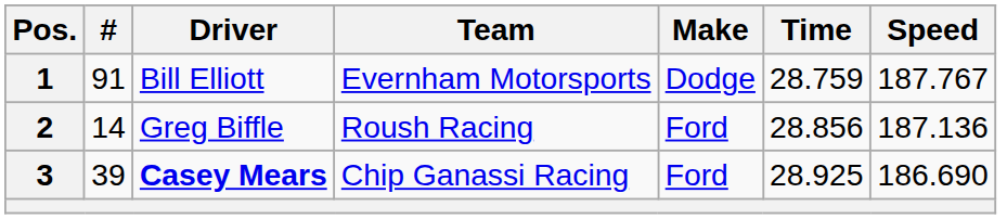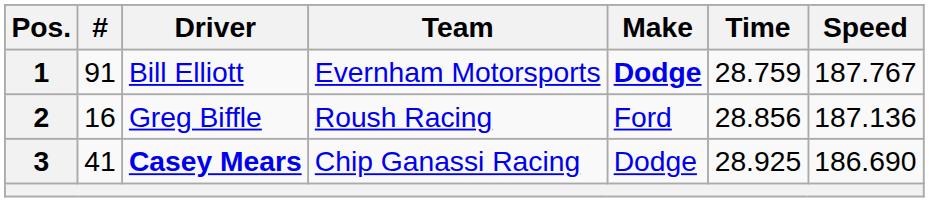 <table class="wikitable" style="font-size:95%">
 <tr>
 <th>Pos.</th>
 <th>#</th>
 <th>Driver</th>
 <th>Team</th>
 <th>Make</th>
 <th>Time</th>
 <th>Speed</th>
 </tr>
 <tr>
 <th>1</th>
 <td>91</td>
 <td><a href='#'>Bill Elliott</a></td>
 <td><a href='#'>Evernham Motorsports</a></td>
-<td><a href='#'>Dodge</a></td>
+<td><strong><a href='#'>Dodge</a></strong></td>
 <td>28.759</td>
 <td>187.767</td>
 </tr>
 <tr>
 <th>2</th>
-<td>14</td>
+<td>16</td>
 <td><a href='#'>Greg Biffle</a></td>
 <td><a href='#'>Roush Racing</a></td>
 <td><a href='#'>Ford</a></td>
 <td>28.856</td>
 <td>187.136</td>
 </tr>
 <tr>
 <th>3</th>
-<td>39</td>
+<td>41</td>
 <td><strong><a href='#'>Casey Mears</a></strong></td>
 <td><a href='#'>Chip Ganassi Racing</a></td>
-<td><a href='#'>Ford</a></td>
+<td><a href='#'>Dodge</a></td>
 <td>28.925</td>
 <td>186.690</td>
 </tr>
 <tr>
 <th colspan="7"></th>
 </tr>
 </table>
